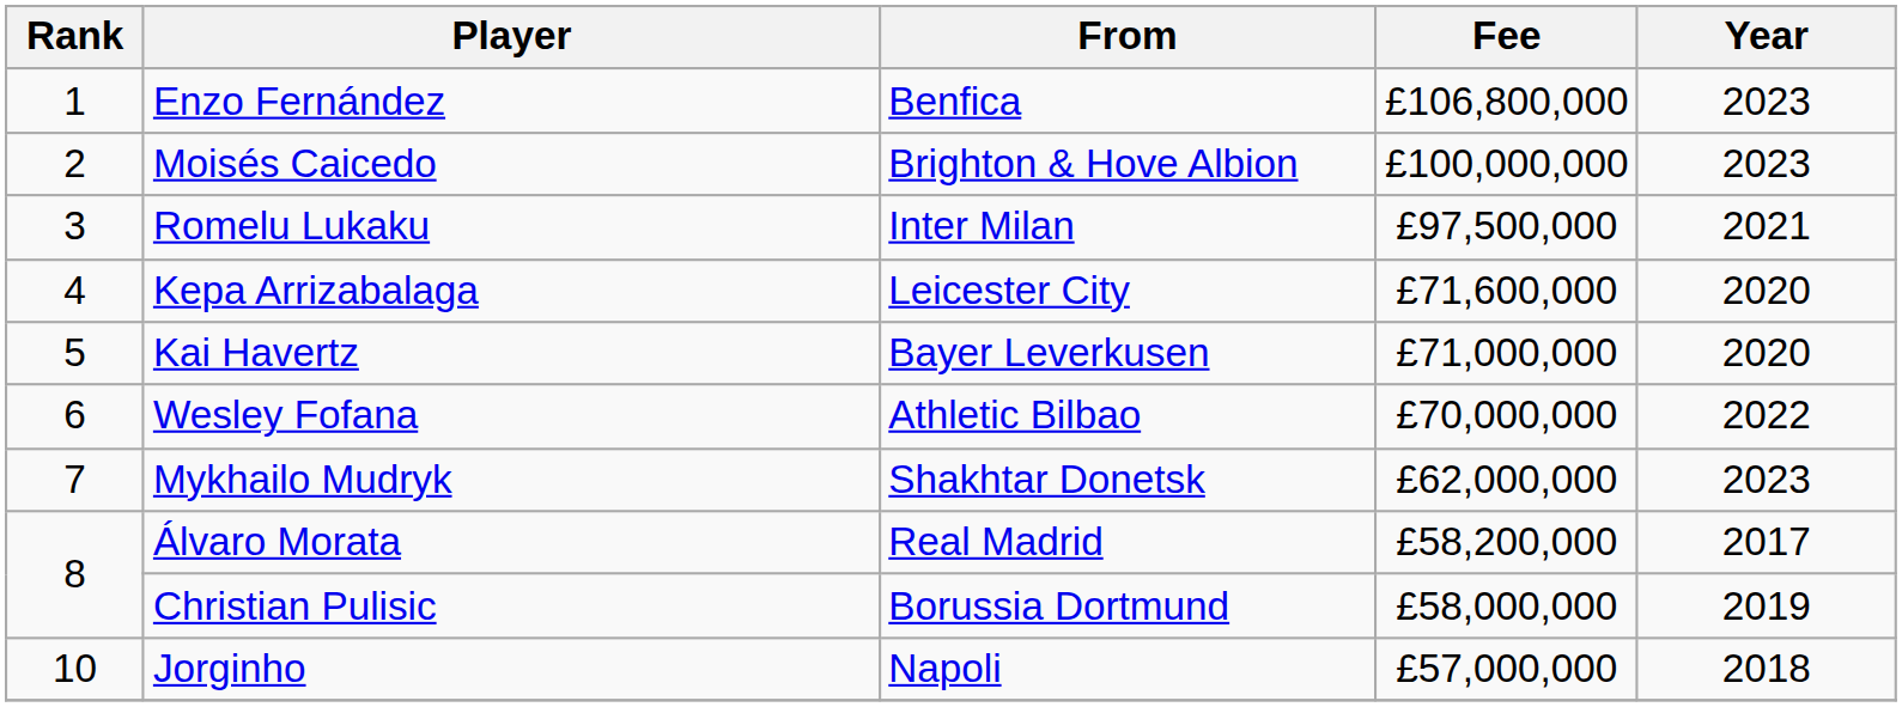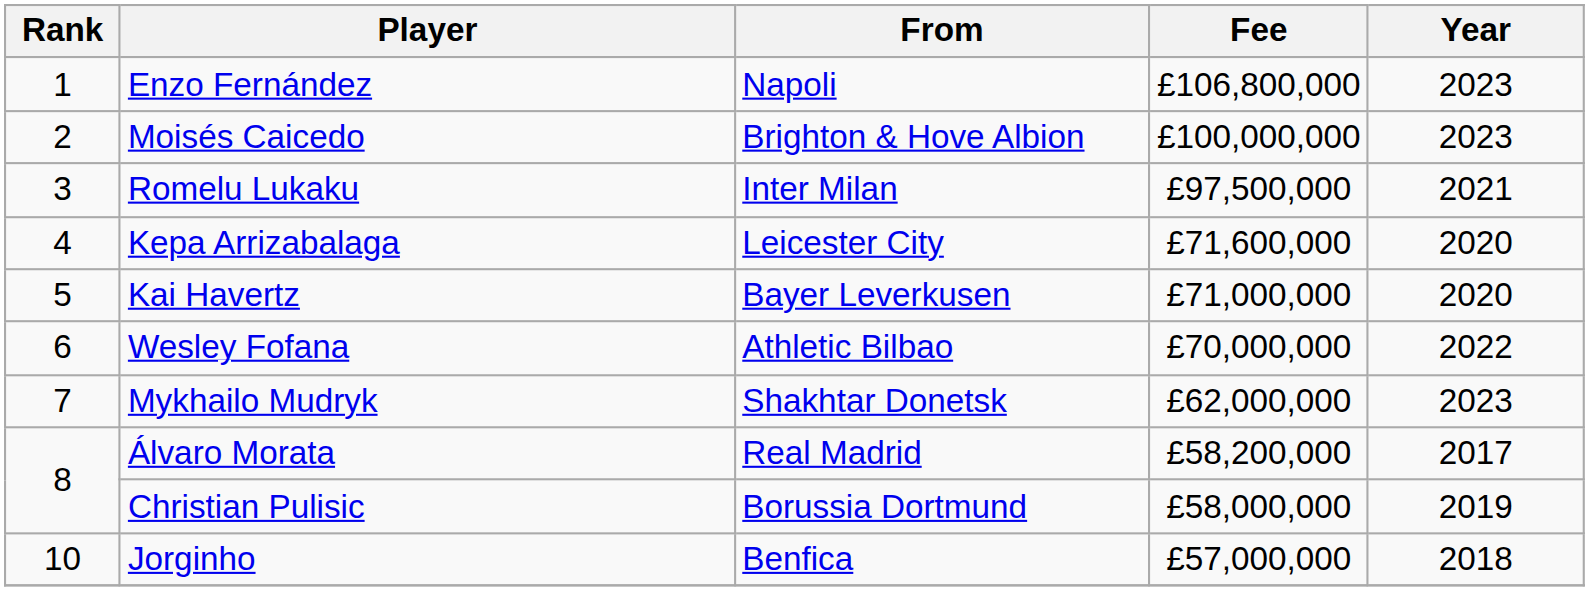 <table class="wikitable sortable" style="text-align: center;">
 <tr>
 <th style="width: 3em;">Rank</th>
 <th style="width: 18em;">Player</th>
 <th style="width: 12em;">From</th>
 <th style="width:6em;">Fee</th>
 <th style="width: 6em;">Year</th>
 </tr>
 <tr>
 <td>1</td>
 <td align="left"> <a href='#'>Enzo Fernández</a></td>
-<td align="left"> <a href='#'>Benfica</a></td>
+<td align="left"> <a href='#'>Napoli</a></td>
 <td>£106,800,000</td>
 <td>2023</td>
 </tr>
 <tr>
 <td>2</td>
 <td align="left"> <a href='#'>Moisés Caicedo</a></td>
 <td align="left"> <a href='#'>Brighton & Hove Albion</a></td>
 <td>£100,000,000</td>
 <td>2023</td>
 </tr>
 <tr>
 <td>3</td>
 <td align="left"> <a href='#'>Romelu Lukaku</a></td>
 <td align="left"> <a href='#'>Inter Milan</a></td>
 <td>£97,500,000</td>
 <td>2021</td>
 </tr>
 <tr>
 <td>4</td>
 <td align="left"> <a href='#'>Kepa Arrizabalaga</a></td>
 <td align="left"> <a href='#'>Leicester City</a></td>
 <td>£71,600,000</td>
 <td>2020</td>
 </tr>
 <tr>
 <td>5</td>
 <td align="left"> <a href='#'>Kai Havertz</a></td>
 <td align="left"> <a href='#'>Bayer Leverkusen</a></td>
 <td>£71,000,000</td>
 <td>2020</td>
 </tr>
 <tr>
 <td>6</td>
 <td align="left"> <a href='#'>Wesley Fofana</a></td>
 <td align="left"> <a href='#'>Athletic Bilbao</a></td>
 <td>£70,000,000</td>
 <td>2022</td>
 </tr>
 <tr>
 <td>7</td>
 <td align="left"> <a href='#'>Mykhailo Mudryk</a></td>
 <td align="left"> <a href='#'>Shakhtar Donetsk</a></td>
 <td>£62,000,000</td>
 <td>2023</td>
 </tr>
 <tr>
 <td rowspan="2">8</td>
 <td align="left"> <a href='#'>Álvaro Morata</a></td>
 <td align="left"> <a href='#'>Real Madrid</a></td>
 <td>£58,200,000</td>
 <td>2017</td>
 </tr>
 <tr>
 <td align="left"> <a href='#'>Christian Pulisic</a></td>
 <td align="left"> <a href='#'>Borussia Dortmund</a></td>
 <td>£58,000,000</td>
 <td>2019</td>
 </tr>
 <tr>
 <td>10</td>
 <td align="left"> <a href='#'>Jorginho</a></td>
-<td align="left"> <a href='#'>Napoli</a></td>
+<td align="left"> <a href='#'>Benfica</a></td>
 <td>£57,000,000</td>
 <td>2018</td>
 </tr>
 <tr>
 </tr>
 </table>
